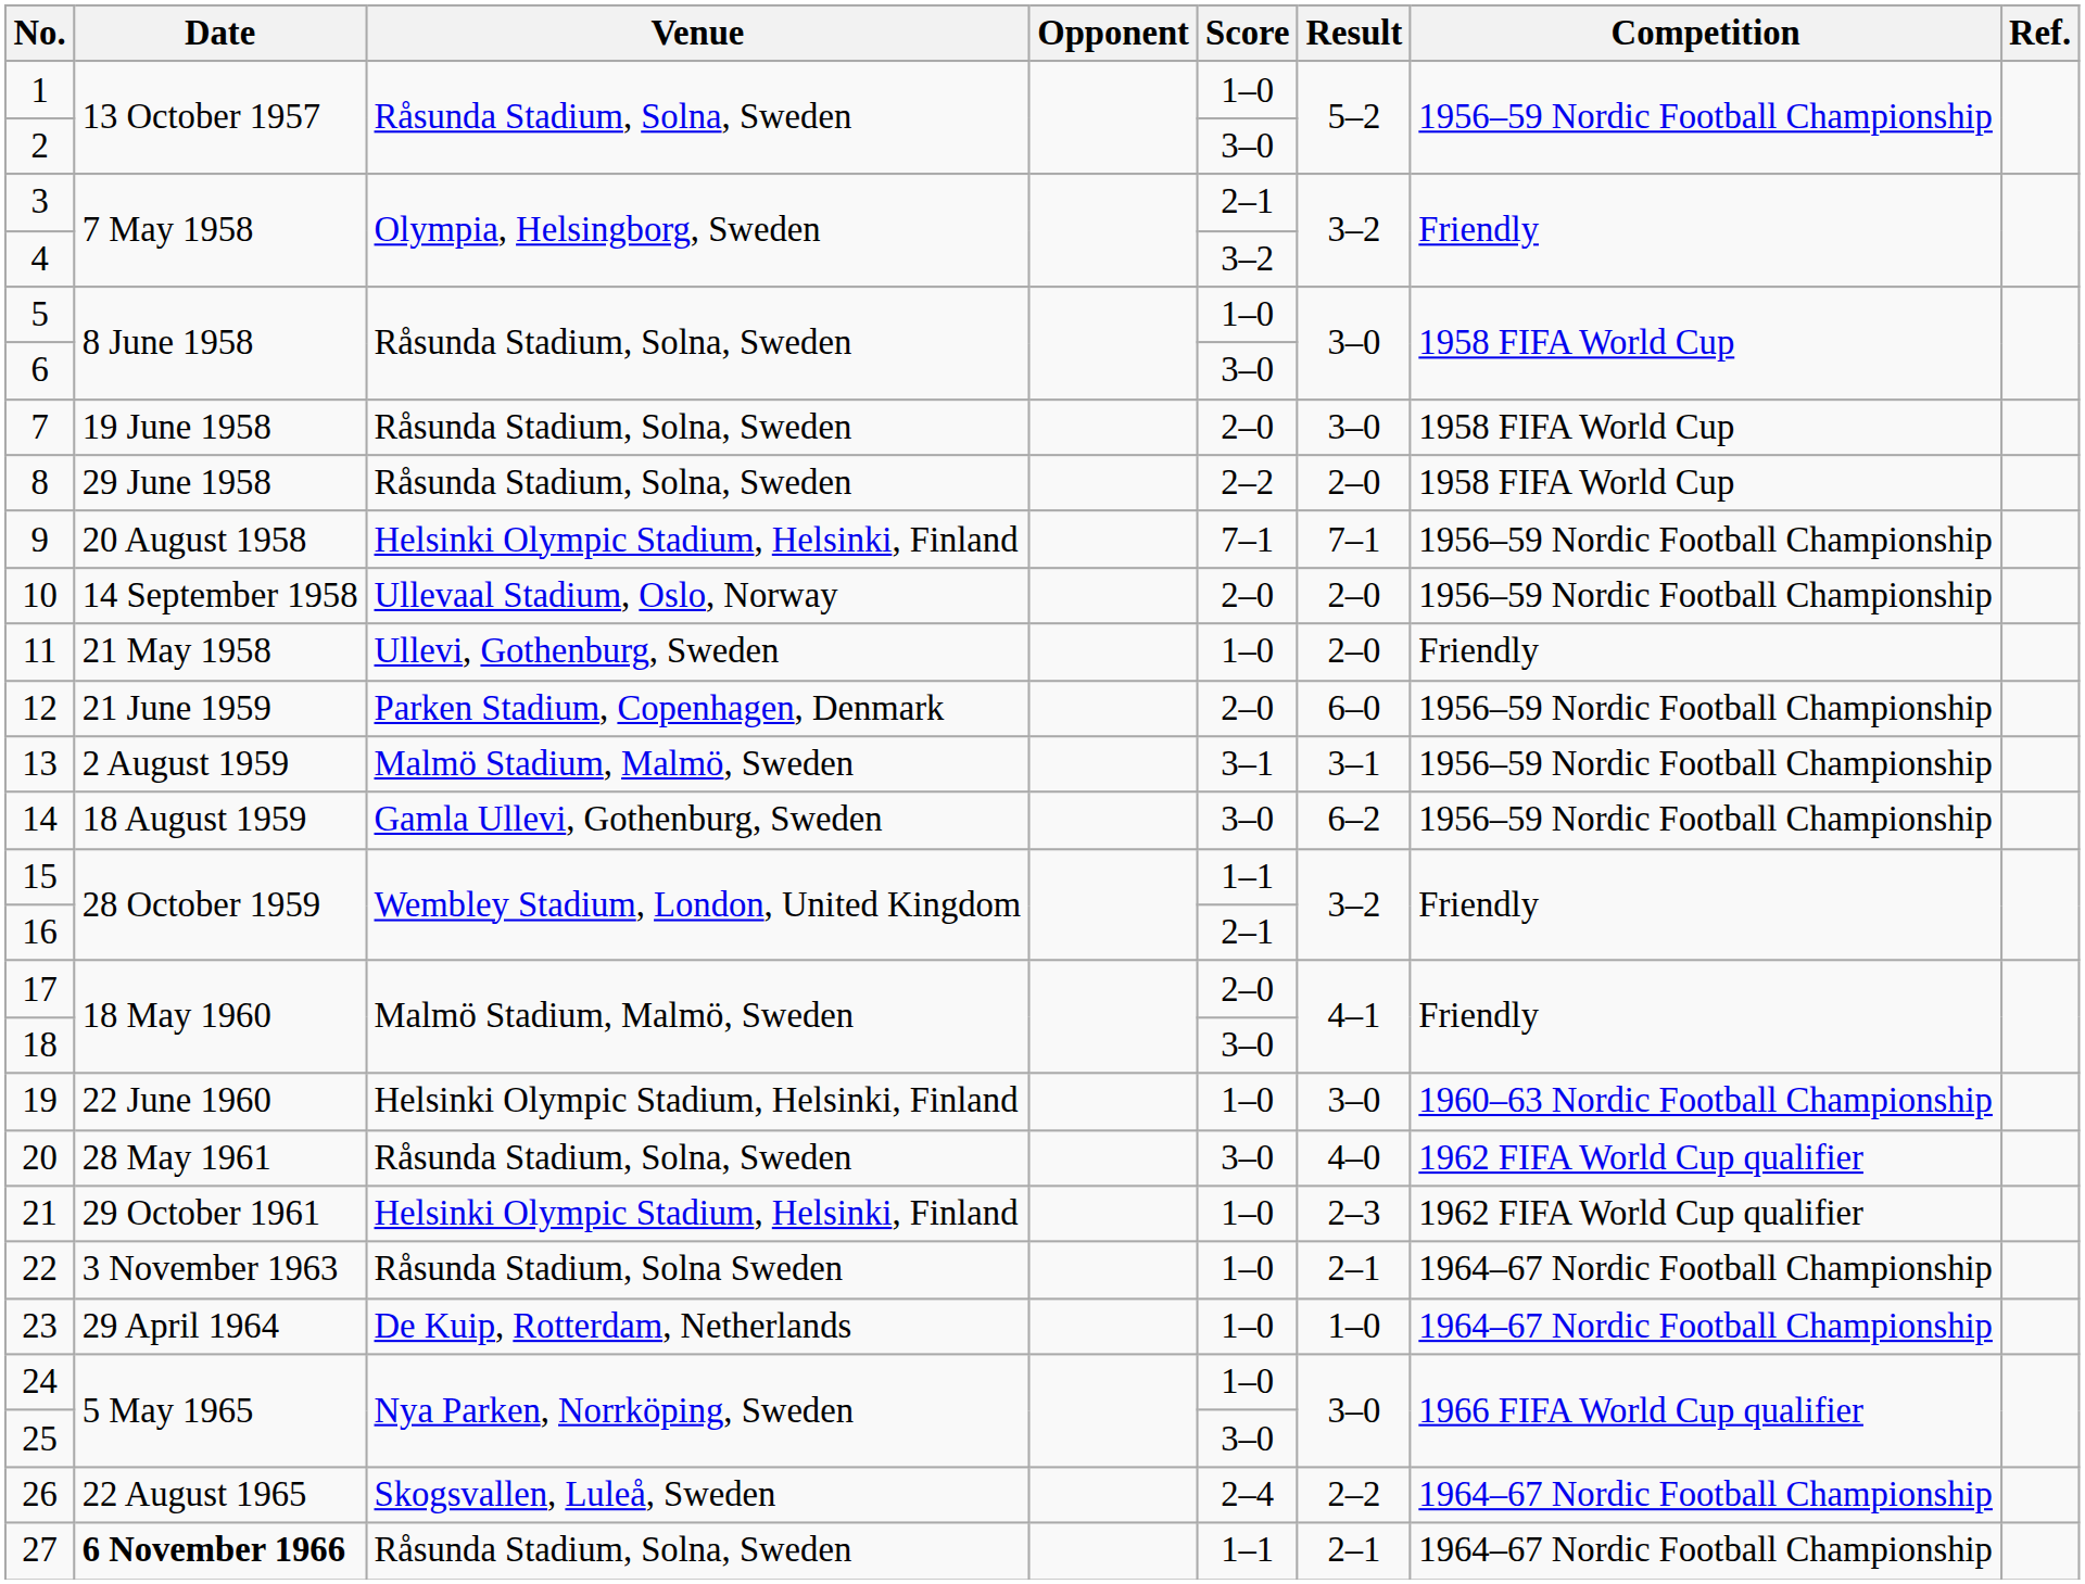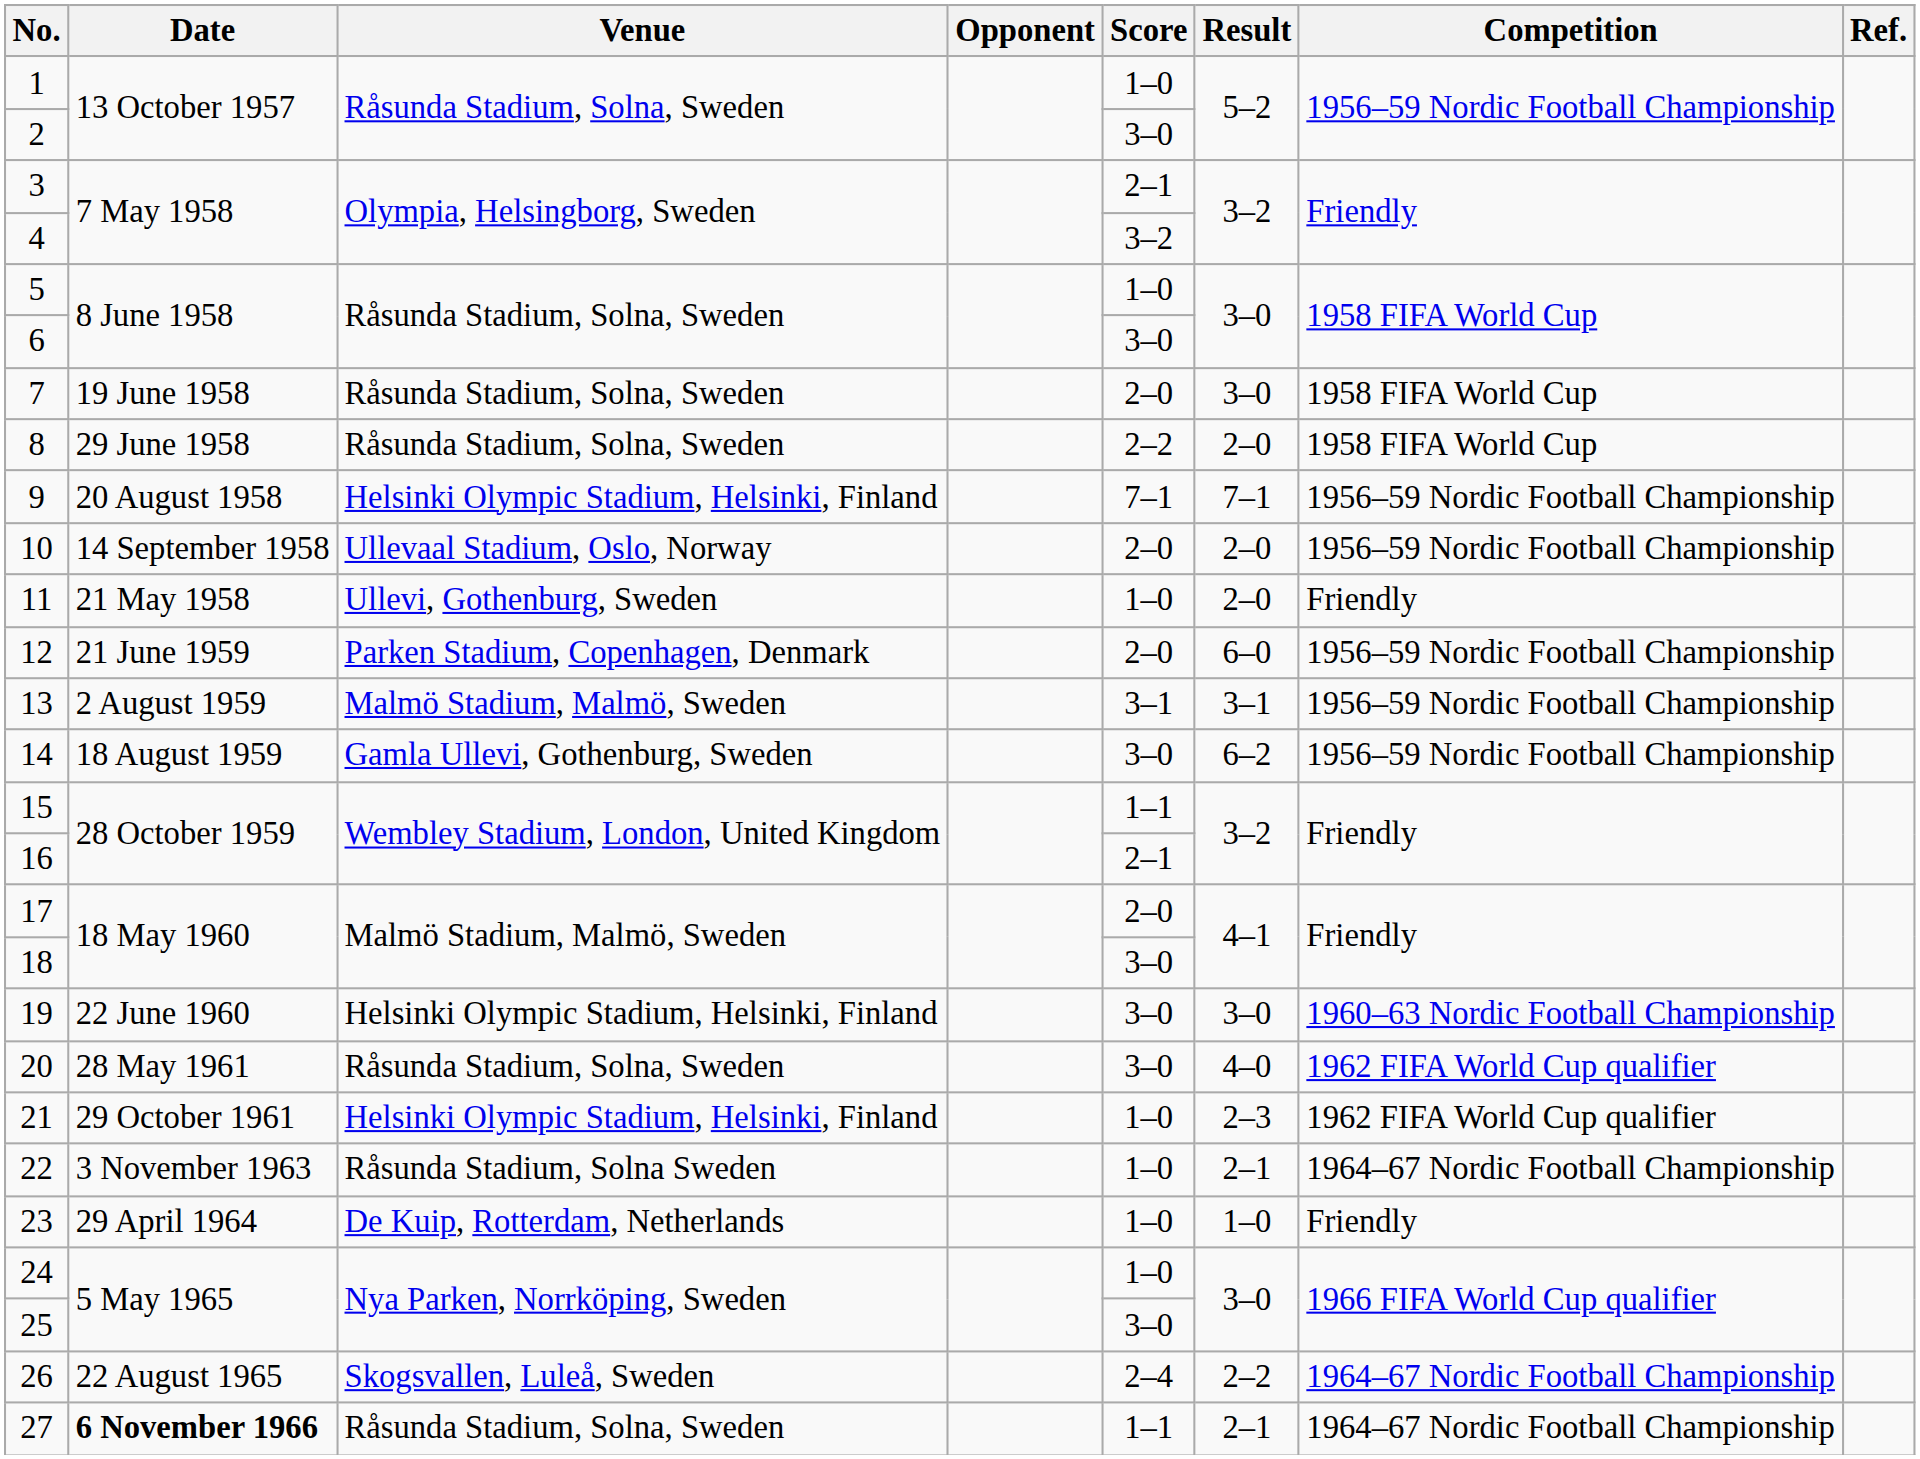 <table class="wikitable sortable">
 <tr>
 <th scope="col">No.</th>
 <th scope="col">Date</th>
 <th>Venue</th>
 <th scope="col">Opponent</th>
 <th scope="col">Score</th>
 <th scope="col">Result</th>
 <th scope="col">Competition</th>
 <th>Ref.</th>
 </tr>
 <tr>
 <td align="center">1</td>
 <td rowspan="2">13 October 1957</td>
 <td rowspan="2"><a href='#'>Råsunda Stadium</a>, <a href='#'>Solna</a>, Sweden</td>
 <td rowspan="2"></td>
 <td align="center">1–0</td>
 <td rowspan="2" align="center">5–2</td>
 <td rowspan="2"><a href='#'>1956–59 Nordic Football Championship</a></td>
 <td rowspan="2"></td>
 </tr>
 <tr>
 <td align="center">2</td>
 <td align="center">3–0</td>
 </tr>
 <tr>
 <td align="center">3</td>
 <td rowspan="2">7 May 1958</td>
 <td rowspan="2"><a href='#'>Olympia</a>, <a href='#'>Helsingborg</a>, Sweden</td>
 <td rowspan="2"></td>
 <td align="center">2–1</td>
 <td rowspan="2" style="text-align:center">3–2</td>
 <td rowspan="2"><a href='#'>Friendly</a></td>
 <td rowspan="2"></td>
 </tr>
 <tr>
 <td align="center">4</td>
 <td align="center">3–2</td>
 </tr>
 <tr>
 <td align="center">5</td>
 <td rowspan="2">8 June 1958</td>
 <td rowspan="2">Råsunda Stadium, Solna, Sweden</td>
 <td rowspan="2"></td>
 <td align="center">1–0</td>
 <td rowspan="2" align="center">3–0</td>
 <td rowspan="2"><a href='#'>1958 FIFA World Cup</a></td>
 <td rowspan="2"></td>
 </tr>
 <tr>
 <td align="center">6</td>
 <td align="center">3–0</td>
 </tr>
 <tr>
 <td align="center">7</td>
 <td>19 June 1958</td>
 <td>Råsunda Stadium, Solna, Sweden</td>
 <td></td>
 <td align="center">2–0</td>
 <td align="center">3–0</td>
 <td>1958 FIFA World Cup</td>
 <td></td>
 </tr>
 <tr>
 <td align="center">8</td>
 <td>29 June 1958</td>
 <td>Råsunda Stadium, Solna, Sweden</td>
 <td></td>
 <td align="center">2–2</td>
 <td align="center">2–0</td>
 <td>1958 FIFA World Cup</td>
 <td></td>
 </tr>
 <tr>
 <td align="center">9</td>
 <td>20 August 1958</td>
 <td><a href='#'>Helsinki Olympic Stadium</a>, <a href='#'>Helsinki</a>, Finland</td>
 <td></td>
 <td align="center">7–1</td>
 <td align="center">7–1</td>
 <td>1956–59 Nordic Football Championship</td>
 <td></td>
 </tr>
 <tr>
 <td align="center">10</td>
 <td>14 September 1958</td>
 <td><a href='#'>Ullevaal Stadium</a>, <a href='#'>Oslo</a>, Norway</td>
 <td></td>
 <td align="center">2–0</td>
 <td align="center">2–0</td>
 <td>1956–59 Nordic Football Championship</td>
 <td></td>
 </tr>
 <tr>
 <td align="center">11</td>
 <td>21 May 1958</td>
 <td><a href='#'>Ullevi</a>, <a href='#'>Gothenburg</a>, Sweden</td>
 <td></td>
 <td align="center">1–0</td>
 <td align="center">2–0</td>
 <td>Friendly</td>
 <td></td>
 </tr>
 <tr>
 <td align="center">12</td>
 <td>21 June 1959</td>
 <td><a href='#'>Parken Stadium</a>, <a href='#'>Copenhagen</a>, Denmark</td>
 <td></td>
 <td align="center">2–0</td>
 <td align="center">6–0</td>
 <td>1956–59 Nordic Football Championship</td>
 <td></td>
 </tr>
 <tr>
 <td align="center">13</td>
 <td>2 August 1959</td>
 <td><a href='#'>Malmö Stadium</a>, <a href='#'>Malmö</a>, Sweden</td>
 <td></td>
 <td align="center">3–1</td>
 <td align="center">3–1</td>
 <td>1956–59 Nordic Football Championship</td>
 <td></td>
 </tr>
 <tr>
 <td align="center">14</td>
 <td>18 August 1959</td>
 <td><a href='#'>Gamla Ullevi</a>, Gothenburg, Sweden</td>
 <td></td>
 <td align="center">3–0</td>
 <td align="center">6–2</td>
 <td>1956–59 Nordic Football Championship</td>
 <td></td>
 </tr>
 <tr>
 <td align="center">15</td>
 <td rowspan="2">28 October 1959</td>
 <td rowspan="2"><a href='#'>Wembley Stadium</a>, <a href='#'>London</a>, United Kingdom</td>
 <td rowspan="2"></td>
 <td align="center">1–1</td>
 <td rowspan="2" align="center">3–2</td>
 <td rowspan="2">Friendly</td>
 <td rowspan="2"></td>
 </tr>
 <tr>
 <td align="center">16</td>
 <td align="center">2–1</td>
 </tr>
 <tr>
 <td align="center">17</td>
 <td rowspan="2">18 May 1960</td>
 <td rowspan="2">Malmö Stadium, Malmö, Sweden</td>
 <td rowspan="2"></td>
 <td align="center">2–0</td>
 <td rowspan="2" align="center">4–1</td>
 <td rowspan="2">Friendly</td>
 <td rowspan="2"></td>
 </tr>
 <tr>
 <td align="center">18</td>
 <td align="center">3–0</td>
 </tr>
 <tr>
 <td align="center">19</td>
 <td>22 June 1960</td>
 <td>Helsinki Olympic Stadium, Helsinki, Finland</td>
 <td></td>
-<td align="center">1–0</td>
+<td align="center">3–0</td>
 <td align="center">3–0</td>
 <td><a href='#'>1960–63 Nordic Football Championship</a></td>
 <td></td>
 </tr>
 <tr>
 <td align="center">20</td>
 <td>28 May 1961</td>
 <td>Råsunda Stadium, Solna, Sweden</td>
 <td></td>
 <td align="center">3–0</td>
 <td align="center">4–0</td>
 <td><a href='#'>1962 FIFA World Cup qualifier</a></td>
 <td></td>
 </tr>
 <tr>
 <td align="center">21</td>
 <td>29 October 1961</td>
 <td><a href='#'>Helsinki Olympic Stadium</a>, <a href='#'>Helsinki</a>, Finland</td>
 <td></td>
 <td align="center">1–0</td>
 <td align="center">2–3</td>
 <td>1962 FIFA World Cup qualifier</td>
 <td></td>
 </tr>
 <tr>
 <td align="center">22</td>
 <td>3 November 1963</td>
 <td>Råsunda Stadium, Solna Sweden</td>
 <td></td>
 <td align="center">1–0</td>
 <td align="center">2–1</td>
 <td>1964–67 Nordic Football Championship</td>
 <td></td>
 </tr>
 <tr>
 <td align="center">23</td>
 <td>29 April 1964</td>
 <td><a href='#'>De Kuip</a>, <a href='#'>Rotterdam</a>, Netherlands</td>
 <td></td>
 <td align="center">1–0</td>
 <td align="center">1–0</td>
-<td><a href='#'>1964–67 Nordic Football Championship</a></td>
+<td>Friendly</td>
 <td></td>
 </tr>
 <tr>
 <td align="center">24</td>
 <td rowspan="2">5 May 1965</td>
 <td rowspan="2"><a href='#'>Nya Parken</a>, <a href='#'>Norrköping</a>, Sweden</td>
 <td rowspan="2"></td>
 <td align="center">1–0</td>
 <td rowspan="2" align="center">3–0</td>
 <td rowspan="2"><a href='#'>1966 FIFA World Cup qualifier</a></td>
 <td rowspan="2"></td>
 </tr>
 <tr>
 <td align="center">25</td>
 <td align="center">3–0</td>
 </tr>
 <tr>
 <td align="center">26</td>
 <td>22 August 1965</td>
 <td><a href='#'>Skogsvallen</a>, <a href='#'>Luleå</a>, Sweden</td>
 <td></td>
 <td align="center">2–4</td>
 <td align="center">2–2</td>
 <td><a href='#'>1964–67 Nordic Football Championship</a></td>
 <td></td>
 </tr>
 <tr>
 <td align="center">27</td>
 <td><strong>6 November 1966</strong></td>
 <td>Råsunda Stadium, Solna, Sweden</td>
 <td></td>
 <td align="center">1–1</td>
 <td align="center">2–1</td>
 <td>1964–67 Nordic Football Championship</td>
 <td></td>
 </tr>
 </table>
